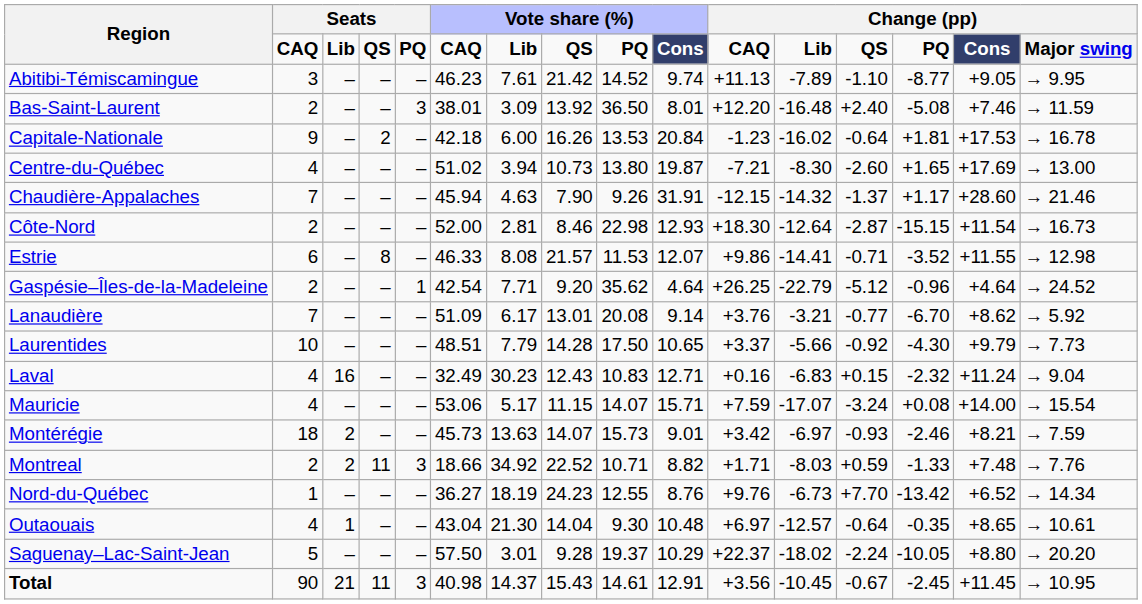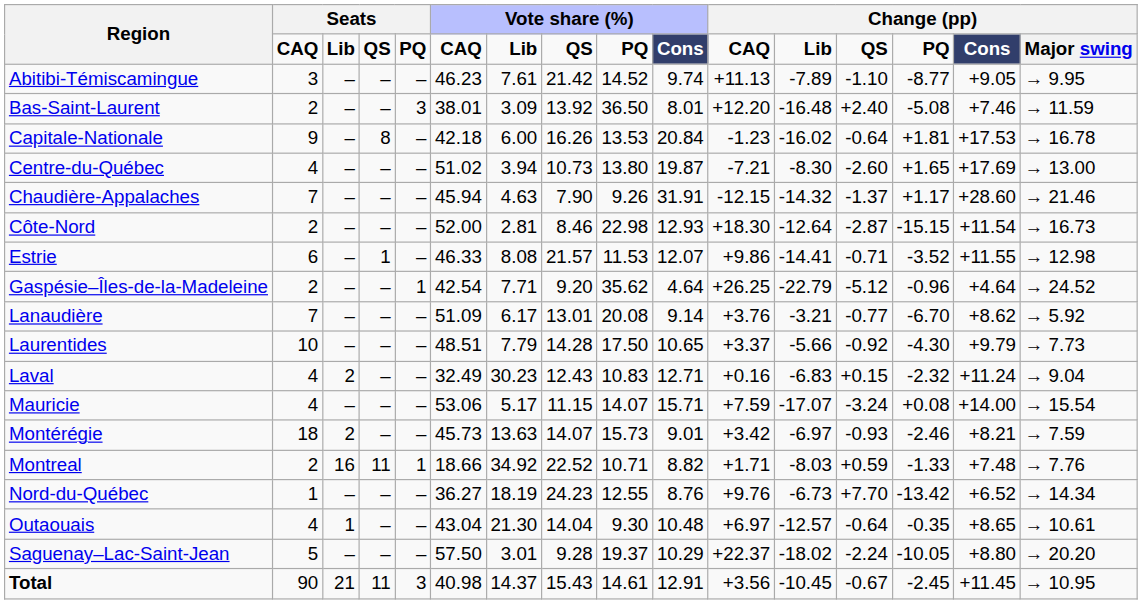 <table class="wikitable" style="text-align:right;">
 <tr>
 <th rowspan="2">Region</th>
 <th colspan="4">Seats</th>
 <th style="background:#B8BFFE;" colspan="5">Vote share (%)</th>
 <th colspan="6">Change (pp)</th>
 </tr>
 <tr>
 <td><strong>CAQ</strong></td>
 <td><strong>Lib</strong></td>
 <td><strong>QS</strong></td>
 <td><strong>PQ</strong></td>
 <td><strong>CAQ</strong></td>
 <td><strong>Lib</strong></td>
 <td><strong>QS</strong></td>
 <td><strong>PQ</strong></td>
 <td style="background: #313E6B; color: white" align="center"><strong>Cons</strong></td>
 <td><strong>CAQ</strong></td>
 <td><strong>Lib</strong></td>
 <td><strong>QS</strong></td>
 <td><strong>PQ</strong></td>
 <td style="background: #313E6B; color: white" align="center"><strong>Cons</strong></td>
 <th>Major <a href='#'>swing</a></th>
 </tr>
 <tr>
 <td style="text-align:left;"><a href='#'>Abitibi-Témiscamingue</a></td>
 <td>3</td>
 <td>–</td>
 <td>–</td>
 <td>–</td>
 <td>46.23</td>
 <td>7.61</td>
 <td>21.42</td>
 <td>14.52</td>
 <td>9.74</td>
 <td>+11.13</td>
 <td>-7.89</td>
 <td>-1.10</td>
 <td>-8.77</td>
 <td>+9.05</td>
 <td style="text-align:left;">→ 9.95</td>
 </tr>
 <tr>
 <td style="text-align:left;"><a href='#'>Bas-Saint-Laurent</a></td>
 <td>2</td>
 <td>–</td>
 <td>–</td>
 <td>3</td>
 <td>38.01</td>
 <td>3.09</td>
 <td>13.92</td>
 <td>36.50</td>
 <td>8.01</td>
 <td>+12.20</td>
 <td>-16.48</td>
 <td>+2.40</td>
 <td>-5.08</td>
 <td>+7.46</td>
 <td style="text-align:left;">→ 11.59</td>
 </tr>
 <tr>
 <td style="text-align:left;"><a href='#'>Capitale-Nationale</a></td>
 <td>9</td>
 <td>–</td>
-<td>2</td>
+<td>8</td>
 <td>–</td>
 <td>42.18</td>
 <td>6.00</td>
 <td>16.26</td>
 <td>13.53</td>
 <td>20.84</td>
 <td>-1.23</td>
 <td>-16.02</td>
 <td>-0.64</td>
 <td>+1.81</td>
 <td>+17.53</td>
 <td style="text-align:left;">→ 16.78</td>
 </tr>
 <tr>
 <td style="text-align:left;"><a href='#'>Centre-du-Québec</a></td>
 <td>4</td>
 <td>–</td>
 <td>–</td>
 <td>–</td>
 <td>51.02</td>
 <td>3.94</td>
 <td>10.73</td>
 <td>13.80</td>
 <td>19.87</td>
 <td>-7.21</td>
 <td>-8.30</td>
 <td>-2.60</td>
 <td>+1.65</td>
 <td>+17.69</td>
 <td style="text-align:left;">→ 13.00</td>
 </tr>
 <tr>
 <td style="text-align:left;"><a href='#'>Chaudière-Appalaches</a></td>
 <td>7</td>
 <td>–</td>
 <td>–</td>
 <td>–</td>
 <td>45.94</td>
 <td>4.63</td>
 <td>7.90</td>
 <td>9.26</td>
 <td>31.91</td>
 <td>-12.15</td>
 <td>-14.32</td>
 <td>-1.37</td>
 <td>+1.17</td>
 <td>+28.60</td>
 <td style="text-align:left;">→ 21.46</td>
 </tr>
 <tr>
 <td style="text-align:left;"><a href='#'>Côte-Nord</a></td>
 <td>2</td>
 <td>–</td>
 <td>–</td>
 <td>–</td>
 <td>52.00</td>
 <td>2.81</td>
 <td>8.46</td>
 <td>22.98</td>
 <td>12.93</td>
 <td>+18.30</td>
 <td>-12.64</td>
 <td>-2.87</td>
 <td>-15.15</td>
 <td>+11.54</td>
 <td style="text-align:left;">→ 16.73</td>
 </tr>
 <tr>
 <td style="text-align:left;"><a href='#'>Estrie</a></td>
 <td>6</td>
 <td>–</td>
-<td>8</td>
+<td>1</td>
 <td>–</td>
 <td>46.33</td>
 <td>8.08</td>
 <td>21.57</td>
 <td>11.53</td>
 <td>12.07</td>
 <td>+9.86</td>
 <td>-14.41</td>
 <td>-0.71</td>
 <td>-3.52</td>
 <td>+11.55</td>
 <td style="text-align:left;">→ 12.98</td>
 </tr>
 <tr>
 <td style="text-align:left;"><a href='#'>Gaspésie–Îles-de-la-Madeleine</a></td>
 <td>2</td>
 <td>–</td>
 <td>–</td>
 <td>1</td>
 <td>42.54</td>
 <td>7.71</td>
 <td>9.20</td>
 <td>35.62</td>
 <td>4.64</td>
 <td>+26.25</td>
 <td>-22.79</td>
 <td>-5.12</td>
 <td>-0.96</td>
 <td>+4.64</td>
 <td style="text-align:left;">→ 24.52</td>
 </tr>
 <tr>
 <td style="text-align:left;"><a href='#'>Lanaudière</a></td>
 <td>7</td>
 <td>–</td>
 <td>–</td>
 <td>–</td>
 <td>51.09</td>
 <td>6.17</td>
 <td>13.01</td>
 <td>20.08</td>
 <td>9.14</td>
 <td>+3.76</td>
 <td>-3.21</td>
 <td>-0.77</td>
 <td>-6.70</td>
 <td>+8.62</td>
 <td style="text-align:left;">→ 5.92</td>
 </tr>
 <tr>
 <td style="text-align:left;"><a href='#'>Laurentides</a></td>
 <td>10</td>
 <td>–</td>
 <td>–</td>
 <td>–</td>
 <td>48.51</td>
 <td>7.79</td>
 <td>14.28</td>
 <td>17.50</td>
 <td>10.65</td>
 <td>+3.37</td>
 <td>-5.66</td>
 <td>-0.92</td>
 <td>-4.30</td>
 <td>+9.79</td>
 <td style="text-align:left;">→ 7.73</td>
 </tr>
 <tr>
 <td style="text-align:left;"><a href='#'>Laval</a></td>
 <td>4</td>
-<td>16</td>
+<td>2</td>
 <td>–</td>
 <td>–</td>
 <td>32.49</td>
 <td>30.23</td>
 <td>12.43</td>
 <td>10.83</td>
 <td>12.71</td>
 <td>+0.16</td>
 <td>-6.83</td>
 <td>+0.15</td>
 <td>-2.32</td>
 <td>+11.24</td>
 <td style="text-align:left;">→ 9.04</td>
 </tr>
 <tr>
 <td style="text-align:left;"><a href='#'>Mauricie</a></td>
 <td>4</td>
 <td>–</td>
 <td>–</td>
 <td>–</td>
 <td>53.06</td>
 <td>5.17</td>
 <td>11.15</td>
 <td>14.07</td>
 <td>15.71</td>
 <td>+7.59</td>
 <td>-17.07</td>
 <td>-3.24</td>
 <td>+0.08</td>
 <td>+14.00</td>
 <td style="text-align:left;">→ 15.54</td>
 </tr>
 <tr>
 <td style="text-align:left;"><a href='#'>Montérégie</a></td>
 <td>18</td>
 <td>2</td>
 <td>–</td>
 <td>–</td>
 <td>45.73</td>
 <td>13.63</td>
 <td>14.07</td>
 <td>15.73</td>
 <td>9.01</td>
 <td>+3.42</td>
 <td>-6.97</td>
 <td>-0.93</td>
 <td>-2.46</td>
 <td>+8.21</td>
 <td style="text-align:left;">→ 7.59</td>
 </tr>
 <tr>
 <td style="text-align:left;"><a href='#'>Montreal</a></td>
 <td>2</td>
-<td>2</td>
+<td>16</td>
 <td>11</td>
-<td>3</td>
+<td>1</td>
 <td>18.66</td>
 <td>34.92</td>
 <td>22.52</td>
 <td>10.71</td>
 <td>8.82</td>
 <td>+1.71</td>
 <td>-8.03</td>
 <td>+0.59</td>
 <td>-1.33</td>
 <td>+7.48</td>
 <td style="text-align:left;">→ 7.76</td>
 </tr>
 <tr>
 <td style="text-align:left;"><a href='#'>Nord-du-Québec</a></td>
 <td>1</td>
 <td>–</td>
 <td>–</td>
 <td>–</td>
 <td>36.27</td>
 <td>18.19</td>
 <td>24.23</td>
 <td>12.55</td>
 <td>8.76</td>
 <td>+9.76</td>
 <td>-6.73</td>
 <td>+7.70</td>
 <td>-13.42</td>
 <td>+6.52</td>
 <td style="text-align:left;">→ 14.34</td>
 </tr>
 <tr>
 <td style="text-align:left;"><a href='#'>Outaouais</a></td>
 <td>4</td>
 <td>1</td>
 <td>–</td>
 <td>–</td>
 <td>43.04</td>
 <td>21.30</td>
 <td>14.04</td>
 <td>9.30</td>
 <td>10.48</td>
 <td>+6.97</td>
 <td>-12.57</td>
 <td>-0.64</td>
 <td>-0.35</td>
 <td>+8.65</td>
 <td style="text-align:left;">→ 10.61</td>
 </tr>
 <tr>
 <td style="text-align:left;"><a href='#'>Saguenay–Lac-Saint-Jean</a></td>
 <td>5</td>
 <td>–</td>
 <td>–</td>
 <td>–</td>
 <td>57.50</td>
 <td>3.01</td>
 <td>9.28</td>
 <td>19.37</td>
 <td>10.29</td>
 <td>+22.37</td>
 <td>-18.02</td>
 <td>-2.24</td>
 <td>-10.05</td>
 <td>+8.80</td>
 <td style="text-align:left;">→ 20.20</td>
 </tr>
 <tr>
 <td style="text-align:left;"><strong>Total</strong></td>
 <td>90</td>
 <td>21</td>
 <td>11</td>
 <td>3</td>
 <td>40.98</td>
 <td>14.37</td>
 <td>15.43</td>
 <td>14.61</td>
 <td>12.91</td>
 <td>+3.56</td>
 <td>-10.45</td>
 <td>-0.67</td>
 <td>-2.45</td>
 <td>+11.45</td>
 <td style="text-align:left;">→ 10.95</td>
 </tr>
 </table>
